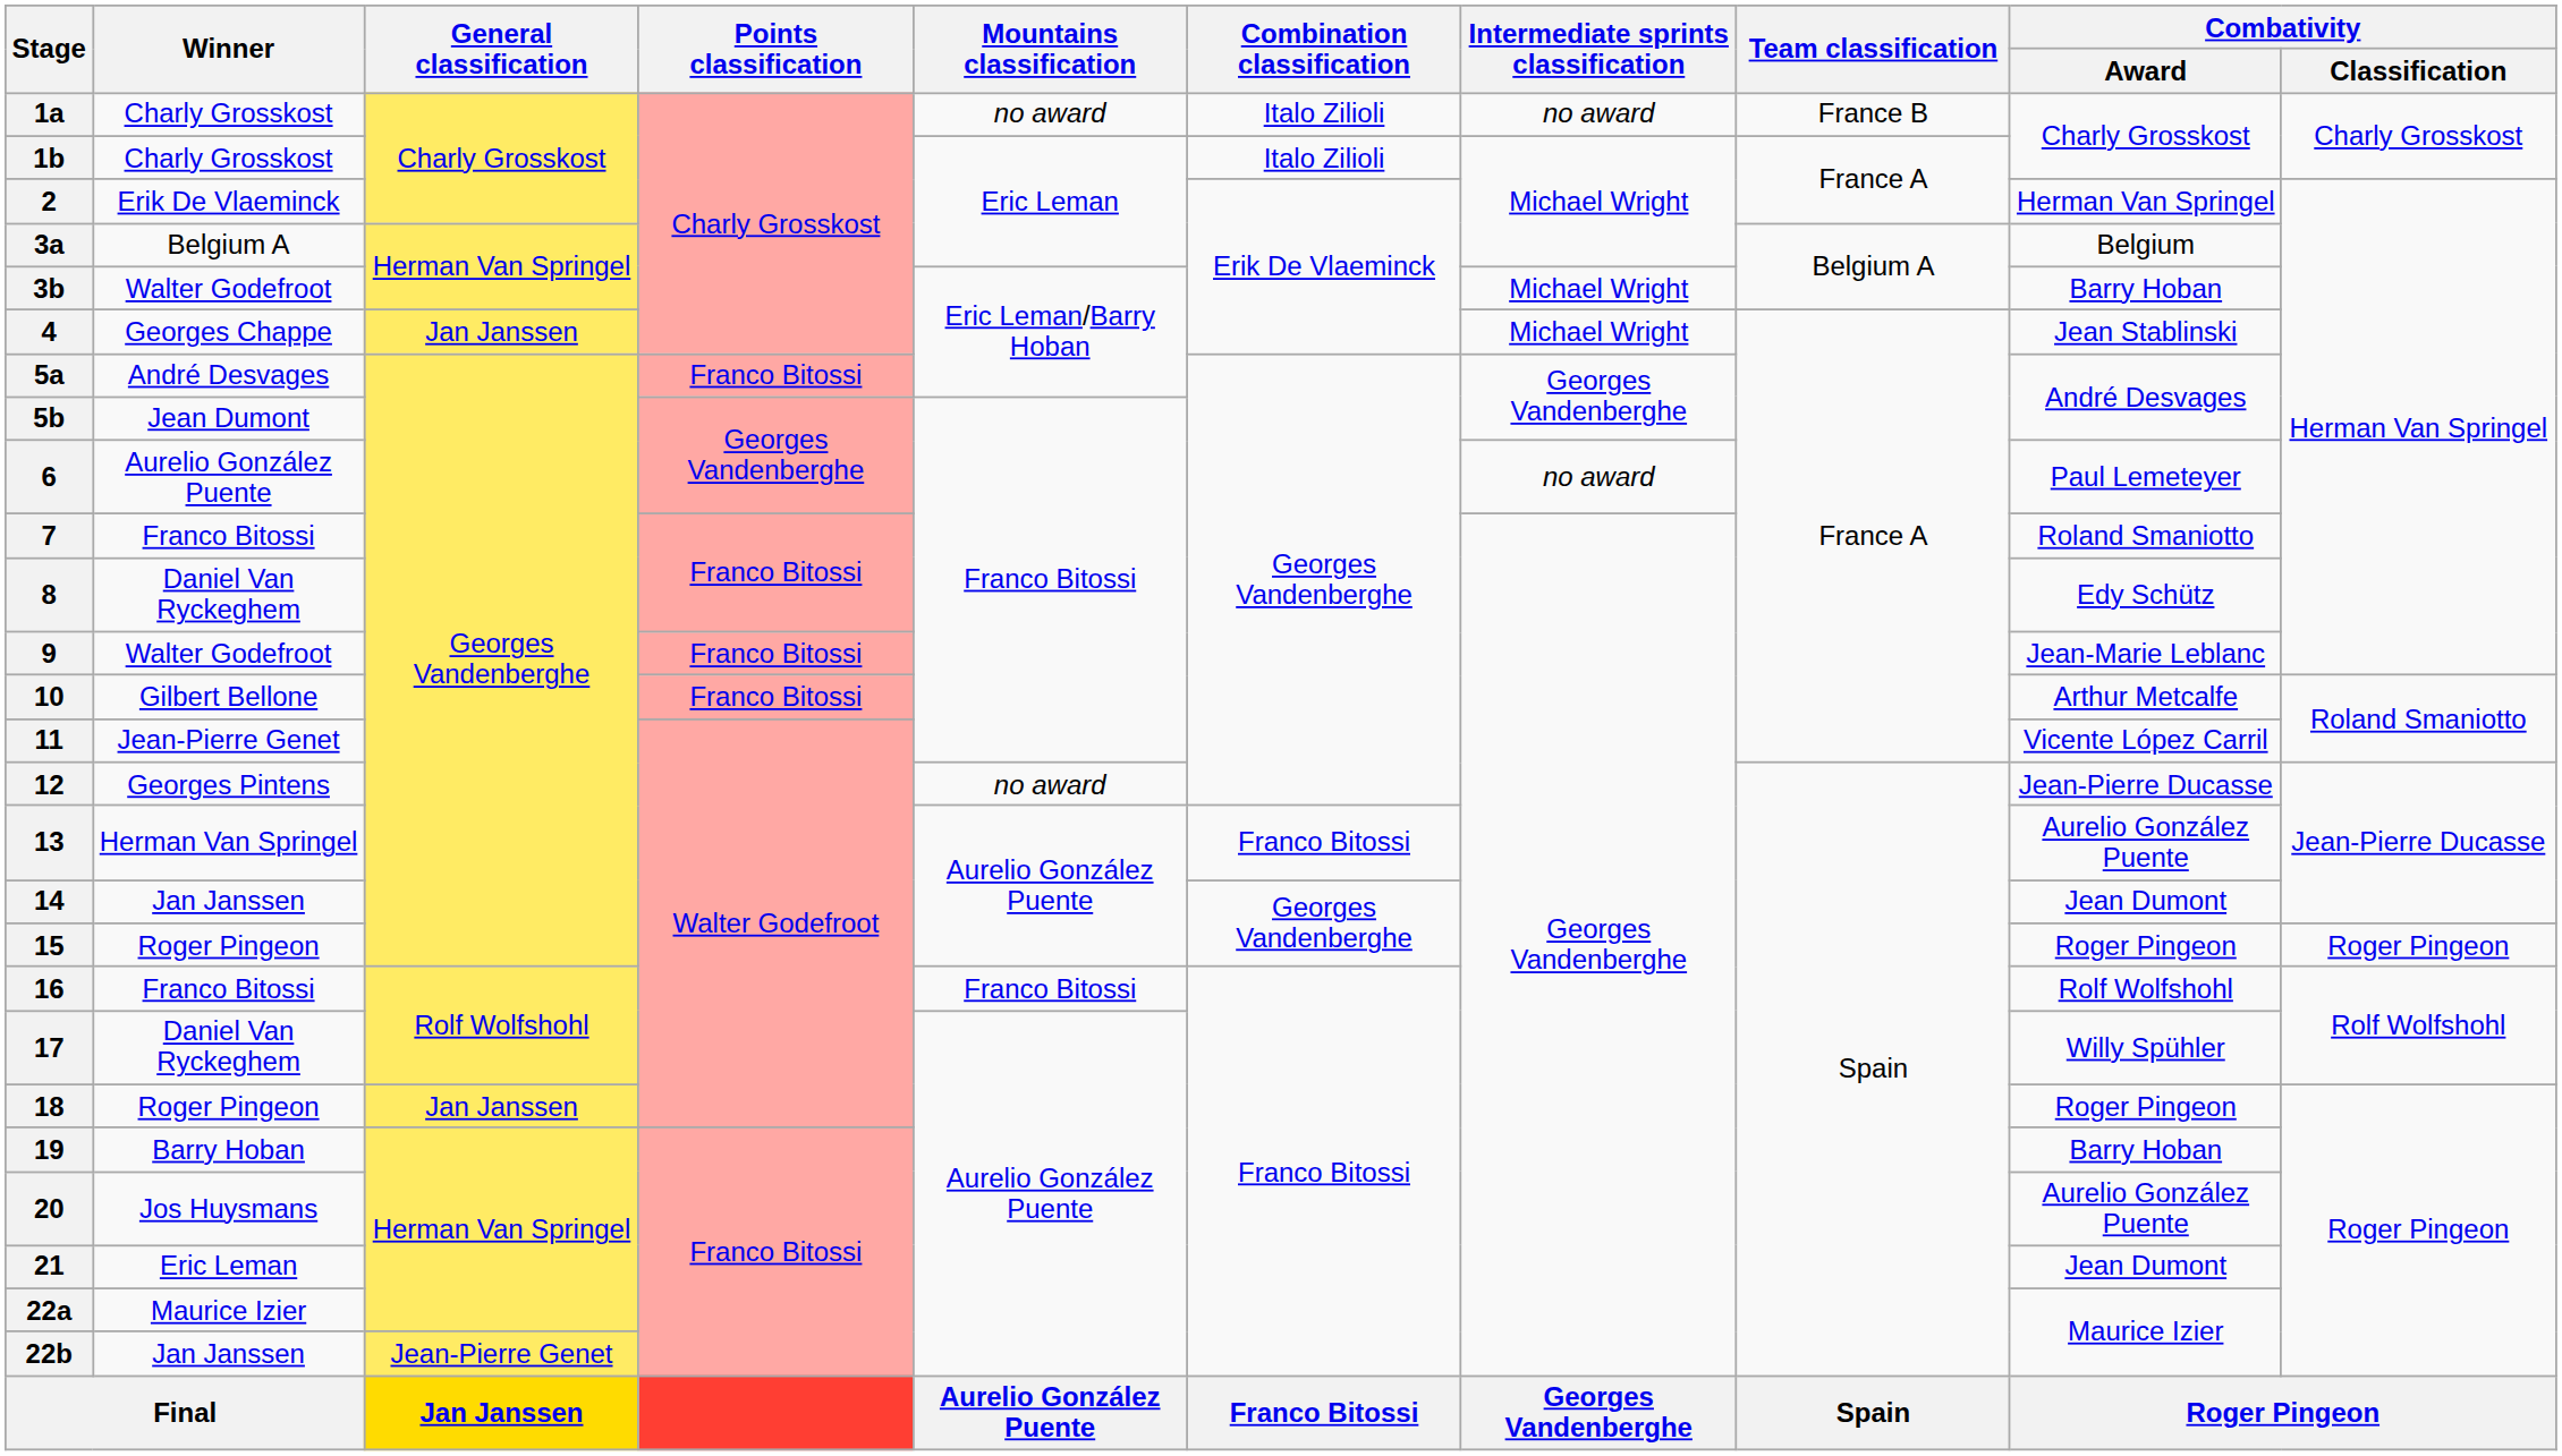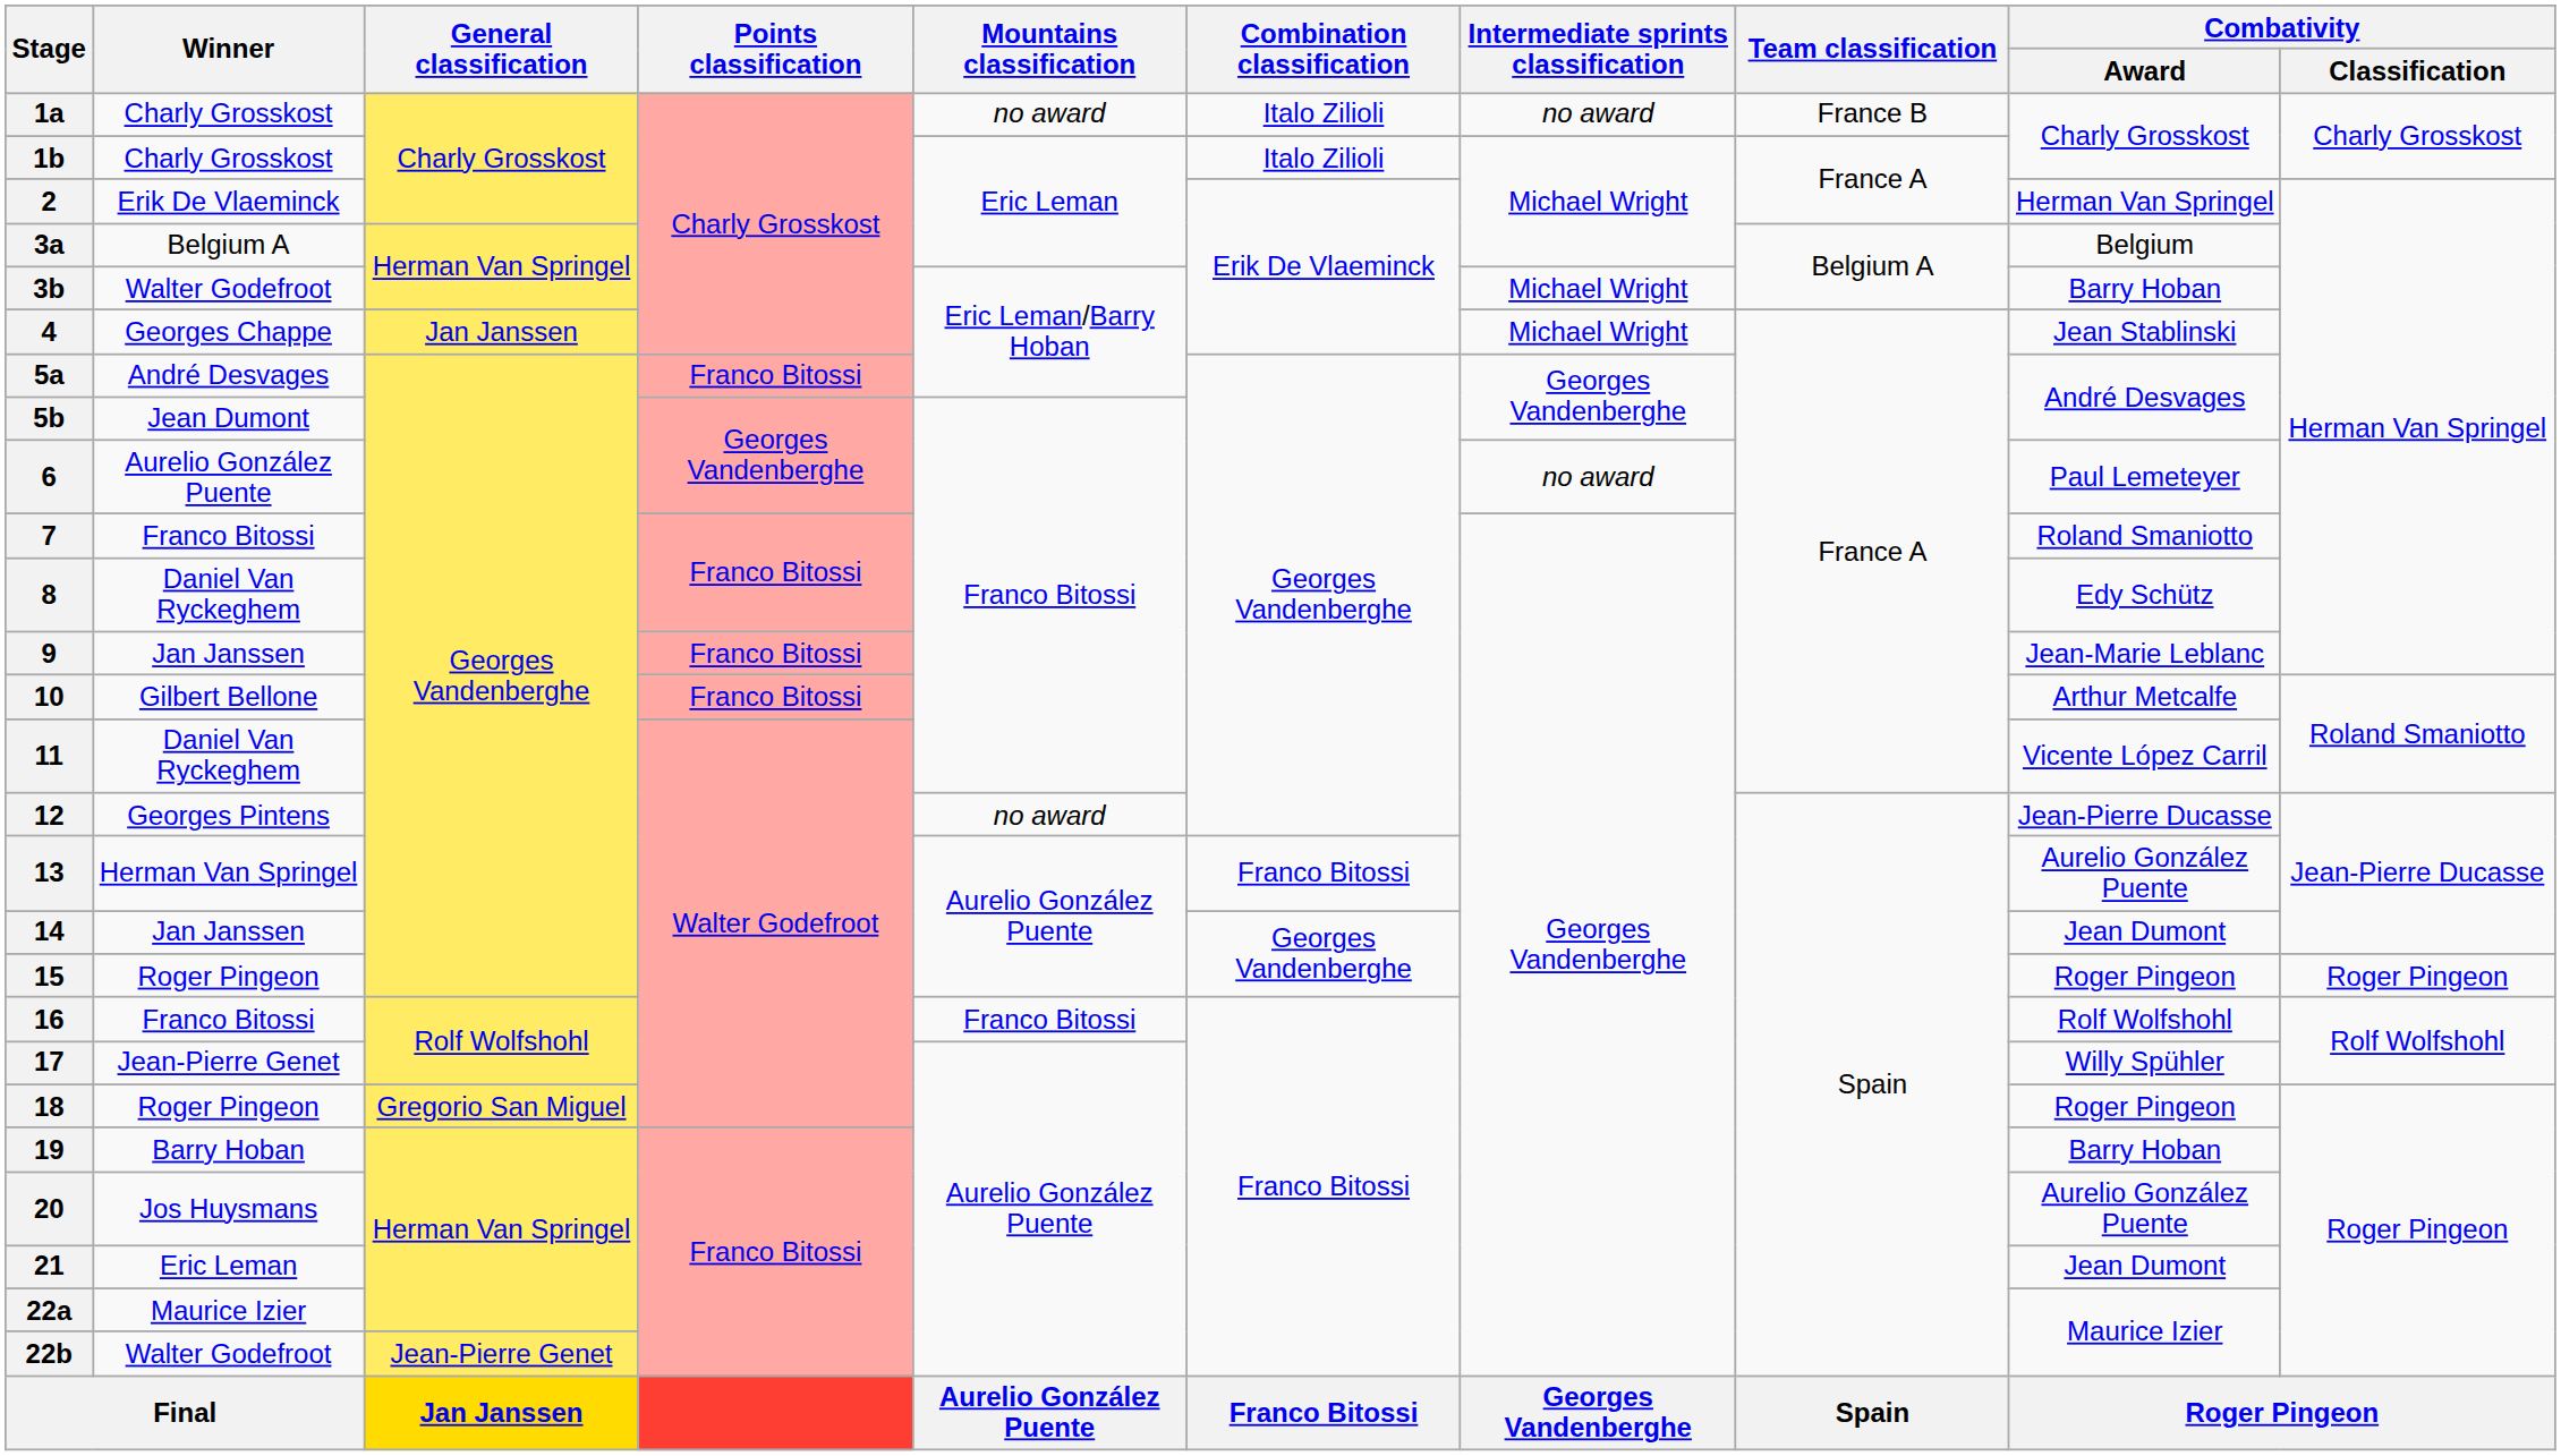 <table class="wikitable" style="text-align:center; font-size:smaller; clear:both;">
 <tr>
 <th scope="col" style="width:1%;" rowspan="2">Stage</th>
 <th scope="col" style="width:11%;" rowspan="2">Winner</th>
 <th scope="col" style="width:11%;" rowspan="2"><a href='#'>General classification</a><br></th>
 <th scope="col" style="width:11%;" rowspan="2"><a href='#'>Points classification</a><br></th>
 <th scope="col" style="width:11%;" rowspan="2"><a href='#'>Mountains classification</a></th>
 <th scope="col" style="width:11%;" rowspan="2"><a href='#'>Combination classification</a></th>
 <th scope="col" style="width:11%;" rowspan="2"><a href='#'>Intermediate sprints classification</a></th>
 <th scope="col" style="width:11%;" rowspan="2"><a href='#'>Team classification</a></th>
 <th scope="col" style="width:22%;" colspan="2"><a href='#'>Combativity</a></th>
 </tr>
 <tr>
 <th scope="col" style="width:11%;">Award</th>
 <th scope="col" style="width:11%;">Classification</th>
 </tr>
 <tr>
 <th scope="row">1a</th>
 <td><a href='#'>Charly Grosskost</a></td>
 <td style="background:#FFEB64;" rowspan="3"><a href='#'>Charly Grosskost</a></td>
 <td style="background:#FFA8A4;" rowspan="6"><a href='#'>Charly Grosskost</a></td>
 <td><em>no award</em></td>
 <td><a href='#'>Italo Zilioli</a></td>
 <td><em>no award</em></td>
 <td>France B</td>
 <td rowspan="2"><a href='#'>Charly Grosskost</a></td>
 <td rowspan="2"><a href='#'>Charly Grosskost</a></td>
 </tr>
 <tr>
 <th scope="row">1b</th>
 <td><a href='#'>Charly Grosskost</a></td>
 <td rowspan="3"><a href='#'>Eric Leman</a></td>
 <td><a href='#'>Italo Zilioli</a></td>
 <td rowspan="3"><a href='#'>Michael Wright</a></td>
 <td rowspan="2">France A</td>
 </tr>
 <tr>
 <th scope="row">2</th>
 <td><a href='#'>Erik De Vlaeminck</a></td>
 <td rowspan="4"><a href='#'>Erik De Vlaeminck</a></td>
 <td><a href='#'>Herman Van Springel</a></td>
 <td rowspan="10"><a href='#'>Herman Van Springel</a></td>
 </tr>
 <tr>
 <th scope="row">3a</th>
 <td>Belgium A</td>
 <td style="background:#FFEB64;" rowspan="2"><a href='#'>Herman Van Springel</a></td>
 <td rowspan="2">Belgium A</td>
 <td>Belgium</td>
 </tr>
 <tr>
 <th scope="row">3b</th>
 <td><a href='#'>Walter Godefroot</a></td>
 <td rowspan="3"><a href='#'>Eric Leman</a>/<a href='#'>Barry Hoban</a></td>
 <td><a href='#'>Michael Wright</a></td>
 <td><a href='#'>Barry Hoban</a></td>
 </tr>
 <tr>
 <th scope="row">4</th>
 <td><a href='#'>Georges Chappe</a></td>
 <td style="background:#FFEB64;"><a href='#'>Jan Janssen</a></td>
 <td><a href='#'>Michael Wright</a></td>
 <td rowspan="9">France A</td>
 <td><a href='#'>Jean Stablinski</a></td>
 </tr>
 <tr>
 <th scope="row">5a</th>
 <td><a href='#'>André Desvages</a></td>
 <td style="background:#FFEB64;" rowspan="12"><a href='#'>Georges Vandenberghe</a></td>
 <td style="background:#FFA8A4;"><a href='#'>Franco Bitossi</a></td>
 <td rowspan="9"><a href='#'>Georges Vandenberghe</a></td>
 <td rowspan="2"><a href='#'>Georges Vandenberghe</a></td>
 <td rowspan="2"><a href='#'>André Desvages</a></td>
 </tr>
 <tr>
 <th scope="row">5b</th>
 <td><a href='#'>Jean Dumont</a></td>
 <td style="background:#FFA8A4;" rowspan="2"><a href='#'>Georges Vandenberghe</a></td>
 <td rowspan="7"><a href='#'>Franco Bitossi</a></td>
 </tr>
 <tr>
 <th scope="row">6</th>
 <td><a href='#'>Aurelio González Puente</a></td>
 <td><em>no award</em></td>
 <td><a href='#'>Paul Lemeteyer</a></td>
 </tr>
 <tr>
 <th scope="row">7</th>
 <td><a href='#'>Franco Bitossi</a></td>
 <td style="background:#FFA8A4;" rowspan="2"><a href='#'>Franco Bitossi</a></td>
 <td rowspan="17"><a href='#'>Georges Vandenberghe</a></td>
 <td><a href='#'>Roland Smaniotto</a></td>
 </tr>
 <tr>
 <th scope="row">8</th>
 <td><a href='#'>Daniel Van Ryckeghem</a></td>
 <td><a href='#'>Edy Schütz</a></td>
 </tr>
 <tr>
 <th scope="row">9</th>
-<td><a href='#'>Walter Godefroot</a></td>
+<td><a href='#'>Jan Janssen</a></td>
 <td style="background:#FFA8A4;"><a href='#'>Franco Bitossi</a></td>
 <td><a href='#'>Jean-Marie Leblanc</a></td>
 </tr>
 <tr>
 <th scope="row">10</th>
 <td><a href='#'>Gilbert Bellone</a></td>
 <td style="background:#FFA8A4;"><a href='#'>Franco Bitossi</a></td>
 <td><a href='#'>Arthur Metcalfe</a></td>
 <td rowspan="2"><a href='#'>Roland Smaniotto</a></td>
 </tr>
 <tr>
 <th scope="row">11</th>
-<td><a href='#'>Jean-Pierre Genet</a></td>
+<td><a href='#'>Daniel Van Ryckeghem</a></td>
 <td style="background:#FFA8A4;" rowspan="8"><a href='#'>Walter Godefroot</a></td>
 <td><a href='#'>Vicente López Carril</a></td>
 </tr>
 <tr>
 <th scope="row">12</th>
 <td><a href='#'>Georges Pintens</a></td>
 <td><em>no award</em></td>
 <td rowspan="12">Spain</td>
 <td><a href='#'>Jean-Pierre Ducasse</a></td>
 <td rowspan="3"><a href='#'>Jean-Pierre Ducasse</a></td>
 </tr>
 <tr>
 <th scope="row">13</th>
 <td><a href='#'>Herman Van Springel</a></td>
 <td rowspan="3"><a href='#'>Aurelio González Puente</a></td>
 <td><a href='#'>Franco Bitossi</a></td>
 <td><a href='#'>Aurelio González Puente</a></td>
 </tr>
 <tr>
 <th scope="row">14</th>
 <td><a href='#'>Jan Janssen</a></td>
 <td rowspan="2"><a href='#'>Georges Vandenberghe</a></td>
 <td><a href='#'>Jean Dumont</a></td>
 </tr>
 <tr>
 <th scope="row">15</th>
 <td><a href='#'>Roger Pingeon</a></td>
 <td><a href='#'>Roger Pingeon</a></td>
 <td><a href='#'>Roger Pingeon</a></td>
 </tr>
 <tr>
 <th scope="row">16</th>
 <td><a href='#'>Franco Bitossi</a></td>
 <td style="background:#FFEB64;" rowspan="2"><a href='#'>Rolf Wolfshohl</a></td>
 <td><a href='#'>Franco Bitossi</a></td>
 <td rowspan="8"><a href='#'>Franco Bitossi</a></td>
 <td><a href='#'>Rolf Wolfshohl</a></td>
 <td rowspan="2"><a href='#'>Rolf Wolfshohl</a></td>
 </tr>
 <tr>
 <th scope="row">17</th>
-<td><a href='#'>Daniel Van Ryckeghem</a></td>
+<td><a href='#'>Jean-Pierre Genet</a></td>
 <td rowspan="7"><a href='#'>Aurelio González Puente</a></td>
 <td><a href='#'>Willy Spühler</a></td>
 </tr>
 <tr>
 <th scope="row">18</th>
 <td><a href='#'>Roger Pingeon</a></td>
-<td style="background:#FFEB64;"><a href='#'>Jan Janssen</a></td>
+<td style="background:#FFEB64;"><a href='#'>Gregorio San Miguel</a></td>
 <td><a href='#'>Roger Pingeon</a></td>
 <td rowspan="6"><a href='#'>Roger Pingeon</a></td>
 </tr>
 <tr>
 <th scope="row">19</th>
 <td><a href='#'>Barry Hoban</a></td>
 <td style="background:#FFEB64;" rowspan="4"><a href='#'>Herman Van Springel</a></td>
 <td style="background:#FFA8A4;" rowspan="5"><a href='#'>Franco Bitossi</a></td>
 <td><a href='#'>Barry Hoban</a></td>
 </tr>
 <tr>
 <th scope="row">20</th>
 <td><a href='#'>Jos Huysmans</a></td>
 <td><a href='#'>Aurelio González Puente</a></td>
 </tr>
 <tr>
 <th scope="row">21</th>
 <td><a href='#'>Eric Leman</a></td>
 <td><a href='#'>Jean Dumont</a></td>
 </tr>
 <tr>
 <th scope="row">22a</th>
 <td><a href='#'>Maurice Izier</a></td>
 <td rowspan="2"><a href='#'>Maurice Izier</a></td>
 </tr>
 <tr>
 <th scope="row">22b</th>
-<td><a href='#'>Jan Janssen</a></td>
+<td><a href='#'>Walter Godefroot</a></td>
 <td style="background:#FFEB64;"><a href='#'>Jean-Pierre Genet</a></td>
 </tr>
 <tr>
 <th colspan="2">Final</th>
 <th style="background:#FFDB00;"><a href='#'>Jan Janssen</a></th>
 <th style="background:#FF3E33;"></th>
 <th><a href='#'>Aurelio González Puente</a></th>
 <th><a href='#'>Franco Bitossi</a></th>
 <th><a href='#'>Georges Vandenberghe</a></th>
 <th>Spain</th>
 <th colspan="2"><a href='#'>Roger Pingeon</a></th>
 </tr>
 </table>
